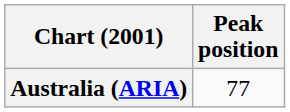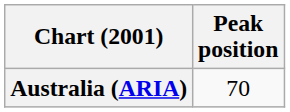 <table class="wikitable plainrowheaders" style="text-align:center">
 <tr>
 <th scope="col">Chart (2001)</th>
 <th scope="col">Peak<br>position</th>
 </tr>
 <tr>
 <th scope="row">Australia (<a href='#'>ARIA</a>)</th>
-<td>77</td>
+<td>70</td>
 </tr>
 </table>
